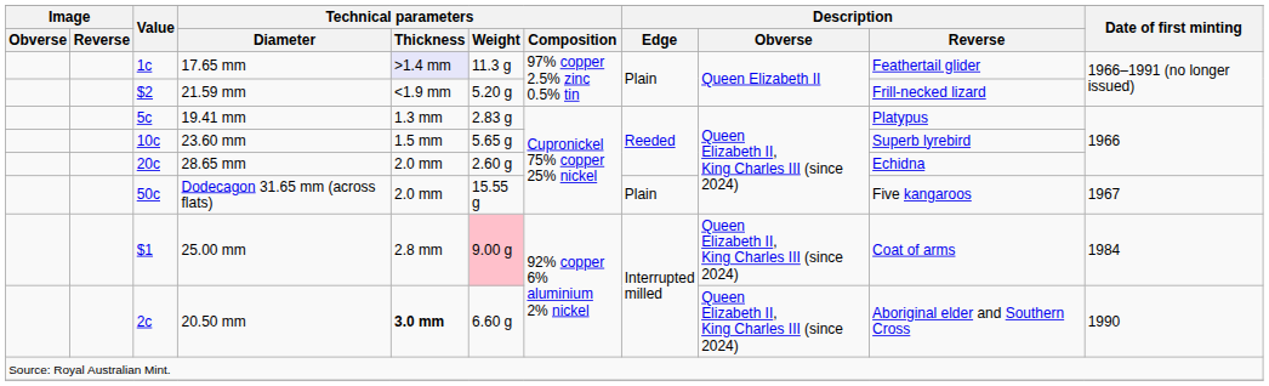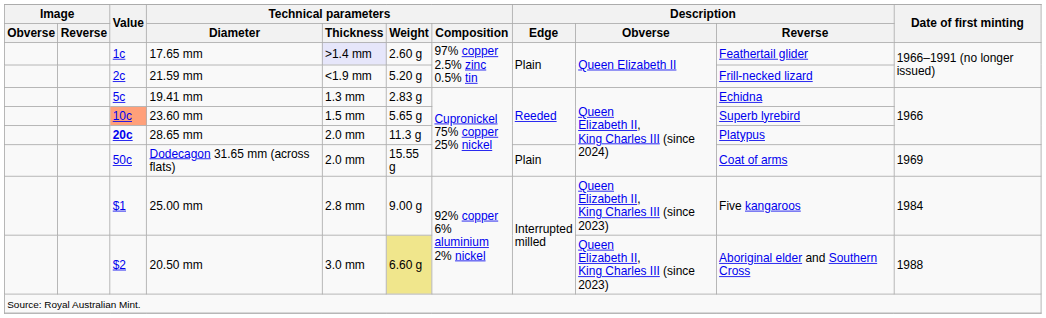 <table class="wikitable" style="font-size: 90%">
 <tr>
 </tr>
 <tr>
 <th colspan="2">Image</th>
 <th rowspan="2">Value</th>
 <th colspan="4">Technical parameters</th>
 <th colspan="3">Description</th>
 <th rowspan="2">Date of first minting</th>
 </tr>
 <tr>
 <th>Obverse</th>
 <th>Reverse</th>
 <th>Diameter</th>
 <th>Thickness</th>
 <th>Weight</th>
 <th>Composition</th>
 <th>Edge</th>
 <th>Obverse</th>
 <th>Reverse</th>
 </tr>
 <tr>
 <td></td>
 <td align="center"></td>
 <td><a href='#'>1c</a> <br></td>
 <td>17.65 mm</td>
 <td style="background: lavender;">>1.4 mm</td>
-<td>11.3 g</td>
+<td>2.60 g</td>
 <td rowspan="2">97% <a href='#'>copper</a><br>2.5% <a href='#'>zinc</a><br>0.5% <a href='#'>tin</a></td>
 <td rowspan="2">Plain</td>
 <td rowspan="2"><a href='#'>Queen Elizabeth II</a></td>
 <td><a href='#'>Feathertail glider</a></td>
 <td rowspan="2">1966–1991 (no longer issued)</td>
 </tr>
 <tr>
 <td></td>
 <td align="center"></td>
-<td><a href='#'>$2</a></td>
+<td><a href='#'>2c</a> <br></td>
 <td>21.59 mm</td>
 <td><1.9 mm</td>
 <td>5.20 g</td>
 <td><a href='#'>Frill-necked lizard</a></td>
 </tr>
 <tr>
 <td></td>
 <td align="center"></td>
 <td><a href='#'>5c</a></td>
 <td>19.41 mm</td>
 <td>1.3 mm</td>
 <td>2.83 g</td>
 <td rowspan="4"><a href='#'>Cupronickel</a><br>75% <a href='#'>copper</a><br>25% <a href='#'>nickel</a></td>
 <td rowspan="3"><a href='#'>Reeded</a></td>
 <td rowspan="4"><a href='#'>Queen <br>Elizabeth II</a>,<br><a href='#'>King Charles III</a> (since 2024)</td>
-<td><a href='#'>Platypus</a></td>
+<td><a href='#'>Echidna</a></td>
 <td rowspan="3">1966</td>
 </tr>
 <tr>
 <td></td>
 <td align="center"></td>
-<td><a href='#'>10c</a></td>
+<td style="background: lightsalmon;"><a href='#'>10c</a></td>
 <td>23.60 mm</td>
 <td>1.5 mm</td>
 <td>5.65 g</td>
 <td><a href='#'>Superb lyrebird</a></td>
 </tr>
 <tr>
 <td></td>
 <td align="center"></td>
-<td><a href='#'>20c</a></td>
+<td><strong><a href='#'>20c</a></strong></td>
 <td>28.65 mm</td>
 <td>2.0 mm</td>
-<td>2.60 g</td>
-<td><a href='#'>Echidna</a></td>
+<td>11.3 g</td>
+<td><a href='#'>Platypus</a></td>
 </tr>
 <tr>
 <td></td>
 <td align="center"></td>
 <td><a href='#'>50c</a></td>
 <td><a href='#'>Dodecagon</a> 31.65 mm (across flats)</td>
 <td>2.0 mm</td>
 <td>15.55 g</td>
 <td>Plain</td>
-<td>Five <a href='#'>kangaroos</a></td>
-<td>1967</td>
+<td><a href='#'>Coat of arms</a></td>
+<td>1969</td>
 </tr>
 <tr>
 <td></td>
 <td align="center"></td>
 <td><a href='#'>$1</a></td>
 <td>25.00 mm</td>
 <td>2.8 mm</td>
-<td style="background: pink;">9.00 g</td>
+<td>9.00 g</td>
 <td rowspan="2">92% <a href='#'>copper</a><br>6% <a href='#'>aluminium</a><br>2% <a href='#'>nickel</a></td>
 <td rowspan="2">Interrupted <br>milled</td>
-<td><a href='#'>Queen <br>Elizabeth II</a>,<br><a href='#'>King Charles III</a> (since 2024)</td>
-<td><a href='#'>Coat of arms</a></td>
+<td><a href='#'>Queen <br>Elizabeth II</a>,<br><a href='#'>King Charles III</a> (since 2023)</td>
+<td>Five <a href='#'>kangaroos</a></td>
 <td>1984</td>
 </tr>
 <tr>
 <td></td>
 <td align="center"></td>
-<td><a href='#'>2c</a> <br></td>
+<td><a href='#'>$2</a></td>
 <td>20.50 mm</td>
-<td><strong>3.0 mm</strong></td>
-<td>6.60 g</td>
-<td><a href='#'>Queen <br>Elizabeth II</a>,<br><a href='#'>King Charles III</a> (since 2024)</td>
+<td>3.0 mm</td>
+<td style="background: khaki;">6.60 g</td>
+<td><a href='#'>Queen <br>Elizabeth II</a>,<br><a href='#'>King Charles III</a> (since 2023)</td>
 <td><a href='#'>Aboriginal elder</a> and <a href='#'>Southern Cross</a></td>
-<td>1990</td>
+<td>1988</td>
 </tr>
 <tr>
 <td colspan="11"> <small>Source: Royal Australian Mint.</small></td>
 </tr>
 <tr>
 </tr>
 </table>
